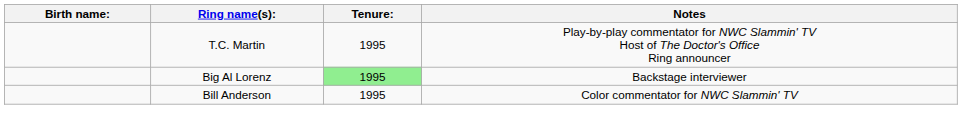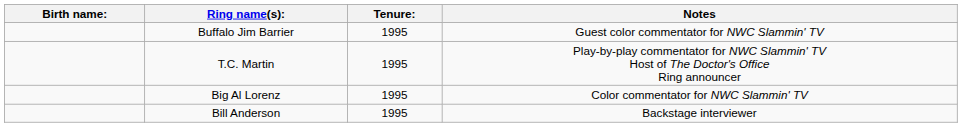 <table class="sortable wikitable" style="font-size:85%; text-align:center; width:70%;">
 <tr>
 <th>Birth name:</th>
 <th><a href='#'>Ring name</a>(s):</th>
 <th>Tenure:</th>
 <th>Notes</th>
+</tr>
+<tr>
+<td></td>
+<td>Buffalo Jim Barrier</td>
+<td sort>1995</td>
+<td>Guest color commentator for <em>NWC Slammin' TV</em></td>
 </tr>
 <tr>
 <td></td>
 <td>T.C. Martin</td>
 <td sort>1995</td>
 <td>Play-by-play commentator for <em>NWC Slammin' TV</em><br>Host of <em>The Doctor's Office</em><br>Ring announcer</td>
 </tr>
 <tr>
 <td></td>
 <td>Big Al Lorenz</td>
-<td sort style="background: lightgreen;">1995</td>
-<td>Backstage interviewer</td>
+<td sort>1995</td>
+<td>Color commentator for <em>NWC Slammin' TV</em></td>
 </tr>
 <tr>
 <td></td>
 <td>Bill Anderson</td>
 <td sort>1995</td>
-<td>Color commentator for <em>NWC Slammin' TV</em></td>
+<td>Backstage interviewer</td>
 </tr>
 </table>
